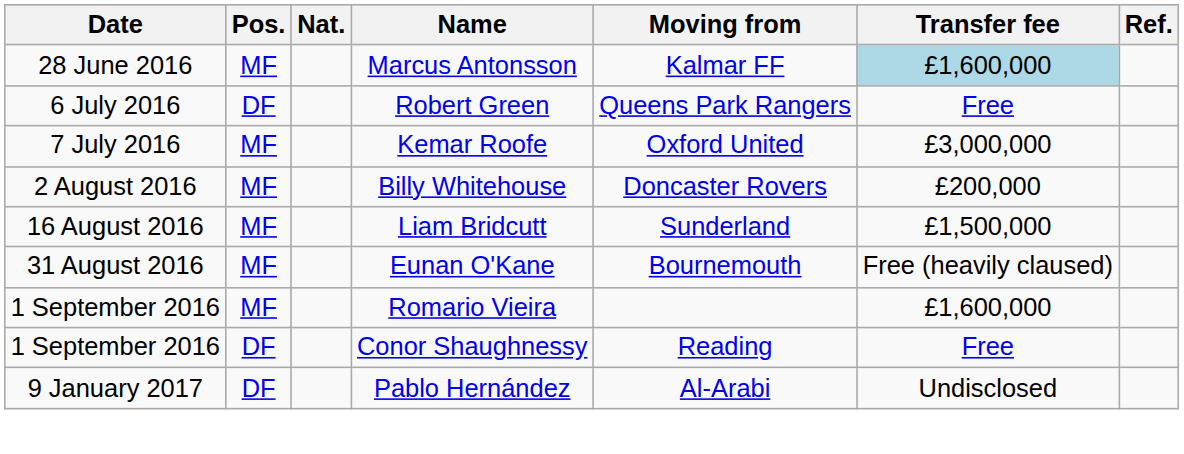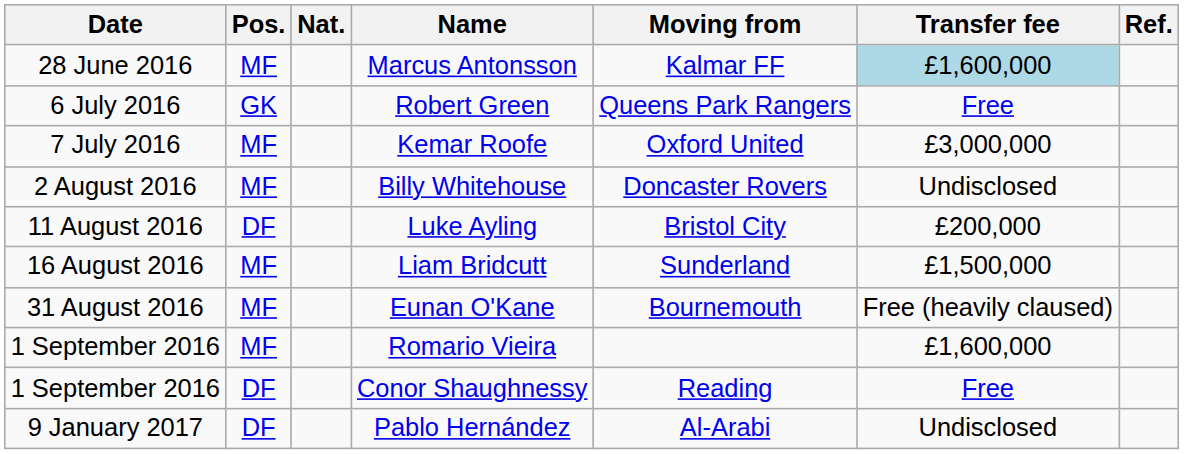 <table class="wikitable" style="text-align:center;">
 <tr>
 <th>Date</th>
 <th>Pos.</th>
 <th>Nat.</th>
 <th>Name</th>
 <th>Moving from</th>
 <th>Transfer fee</th>
 <th>Ref.</th>
 </tr>
 <tr>
 <td>28 June 2016</td>
 <td><a href='#'>MF</a></td>
 <td></td>
 <td><a href='#'>Marcus Antonsson</a></td>
 <td><a href='#'>Kalmar FF</a></td>
 <td style="background: lightblue;">£1,600,000</td>
 <td></td>
 </tr>
 <tr>
 <td>6 July 2016</td>
-<td><a href='#'>DF</a></td>
+<td><a href='#'>GK</a></td>
 <td></td>
 <td><a href='#'>Robert Green</a></td>
 <td><a href='#'>Queens Park Rangers</a></td>
 <td><a href='#'>Free</a></td>
 <td></td>
 </tr>
 <tr>
 <td>7 July 2016</td>
 <td><a href='#'>MF</a></td>
 <td></td>
 <td><a href='#'>Kemar Roofe</a></td>
 <td><a href='#'>Oxford United</a></td>
 <td>£3,000,000</td>
 <td></td>
 </tr>
 <tr>
 <td>2 August 2016</td>
 <td><a href='#'>MF</a></td>
 <td></td>
 <td><a href='#'>Billy Whitehouse</a></td>
 <td><a href='#'>Doncaster Rovers</a></td>
+<td>Undisclosed</td>
+<td></td>
+</tr>
+<tr>
+<td>11 August 2016</td>
+<td><a href='#'>DF</a></td>
+<td></td>
+<td><a href='#'>Luke Ayling</a></td>
+<td><a href='#'>Bristol City</a></td>
 <td>£200,000</td>
 <td></td>
 </tr>
 <tr>
 <td>16 August 2016</td>
 <td><a href='#'>MF</a></td>
 <td></td>
 <td><a href='#'>Liam Bridcutt</a></td>
 <td><a href='#'>Sunderland</a></td>
 <td>£1,500,000</td>
 <td></td>
 </tr>
 <tr>
 <td>31 August 2016</td>
 <td><a href='#'>MF</a></td>
 <td></td>
 <td><a href='#'>Eunan O'Kane</a></td>
 <td><a href='#'>Bournemouth</a></td>
 <td>Free (heavily claused)</td>
 <td></td>
 </tr>
 <tr>
 <td>1 September 2016</td>
 <td><a href='#'>MF</a></td>
 <td></td>
 <td><a href='#'>Romario Vieira</a></td>
 <td></td>
 <td>£1,600,000</td>
 <td></td>
 </tr>
 <tr>
 <td>1 September 2016</td>
 <td><a href='#'>DF</a></td>
 <td></td>
 <td><a href='#'>Conor Shaughnessy</a></td>
 <td><a href='#'>Reading</a></td>
 <td><a href='#'>Free</a></td>
 <td></td>
 </tr>
 <tr>
 <td>9 January 2017</td>
 <td><a href='#'>DF</a></td>
 <td></td>
 <td><a href='#'>Pablo Hernández</a></td>
 <td><a href='#'>Al-Arabi</a></td>
 <td>Undisclosed</td>
 <td></td>
 </tr>
 </table>
